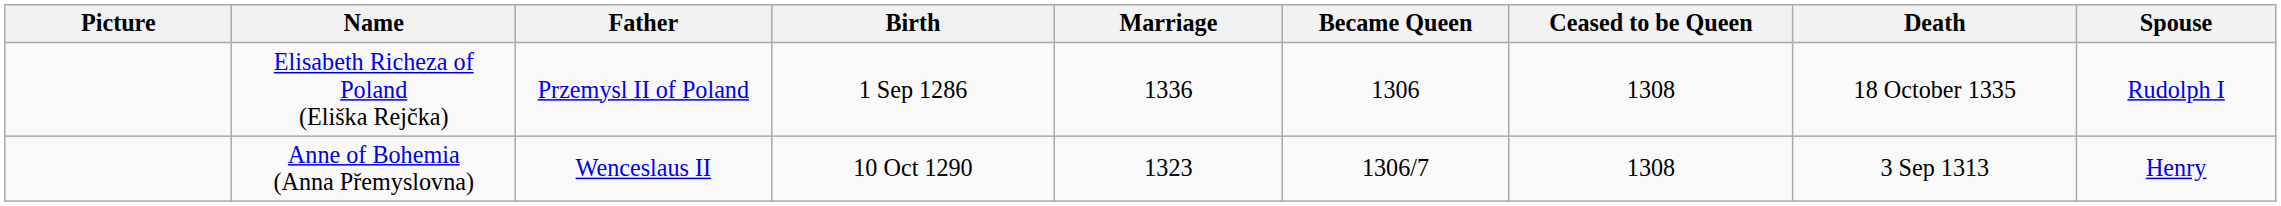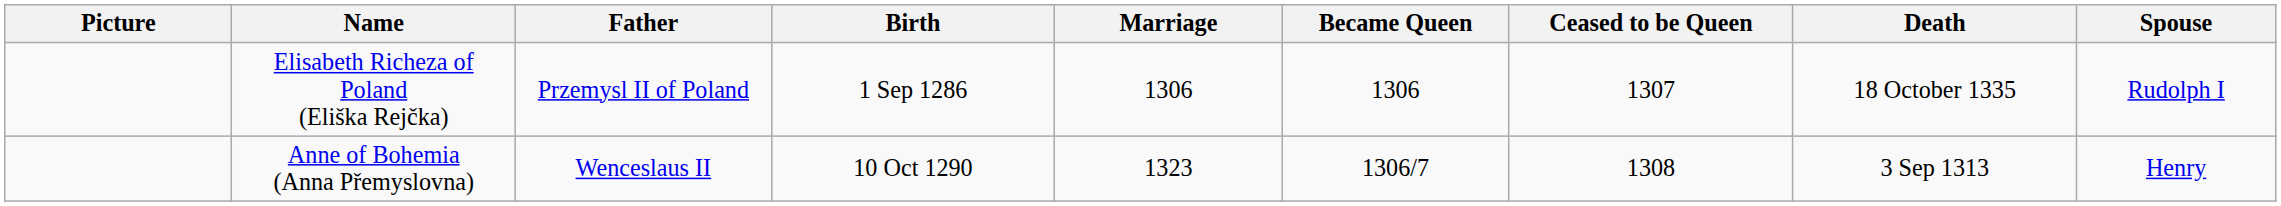 <table width=95% class="wikitable">
 <tr>
 <th width = "8%">Picture</th>
 <th width = "10%">Name</th>
 <th width = "9%">Father</th>
 <th width = "10%">Birth</th>
 <th width = "8%">Marriage</th>
 <th width = "8%">Became Queen</th>
 <th width = "10%">Ceased to be Queen</th>
 <th width = "10%">Death</th>
 <th width = "7%">Spouse</th>
 </tr>
 <tr>
 <td></td>
 <td align="center"><a href='#'>Elisabeth Richeza of Poland</a><br>(Eliška Rejčka)</td>
 <td align="center"><a href='#'>Przemysl II of Poland</a></td>
 <td align="center">1 Sep 1286</td>
-<td align="center">1336</td>
 <td align="center">1306</td>
-<td align="center">1308</td>
+<td align="center">1306</td>
+<td align="center">1307</td>
 <td align="center">18 October 1335</td>
 <td align="center"><a href='#'>Rudolph I</a></td>
 </tr>
 <tr>
 <td></td>
 <td align="center"><a href='#'>Anne of Bohemia</a><br>(Anna Přemyslovna)</td>
 <td align="center"><a href='#'>Wenceslaus II</a></td>
 <td align="center">10 Oct 1290</td>
 <td align="center">1323</td>
 <td align="center">1306/7</td>
 <td align="center">1308</td>
 <td align="center">3 Sep 1313</td>
 <td align="center"><a href='#'>Henry</a></td>
 </tr>
 </table>
